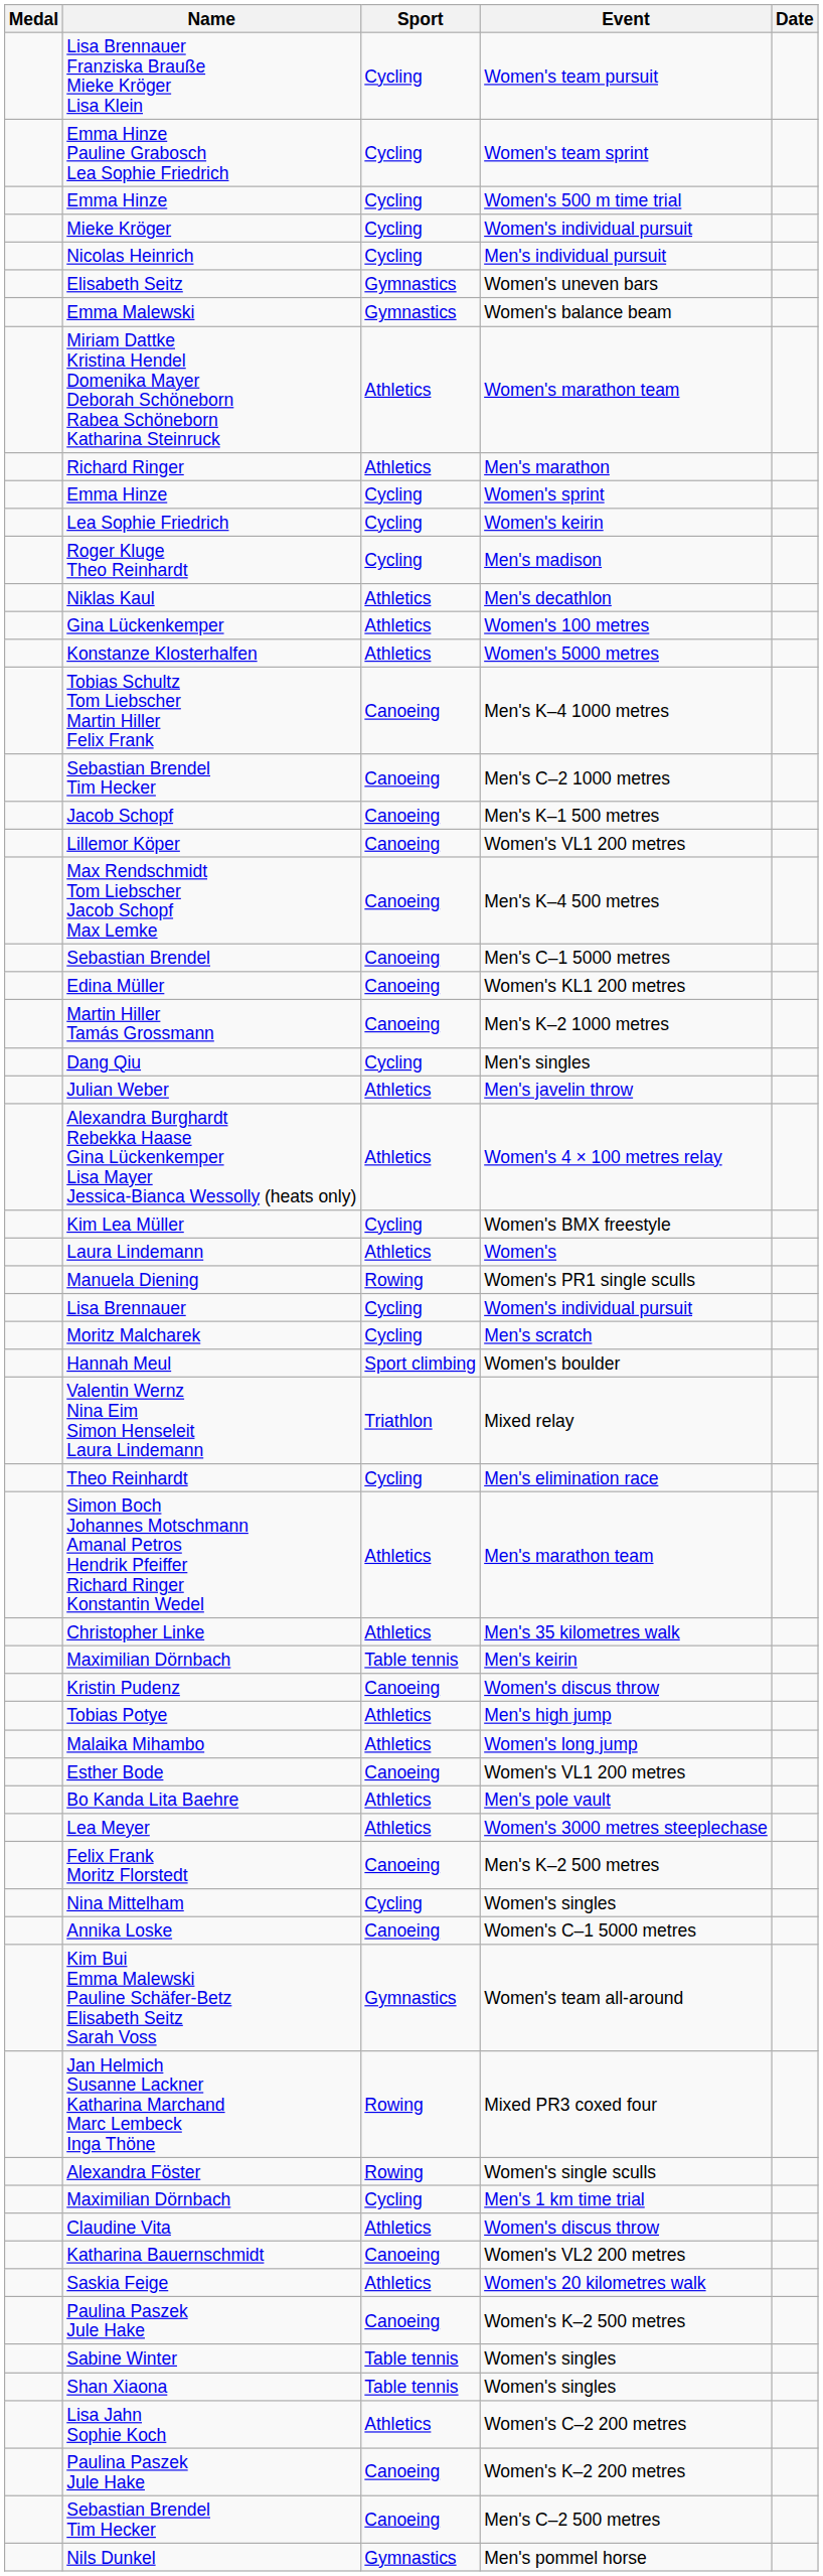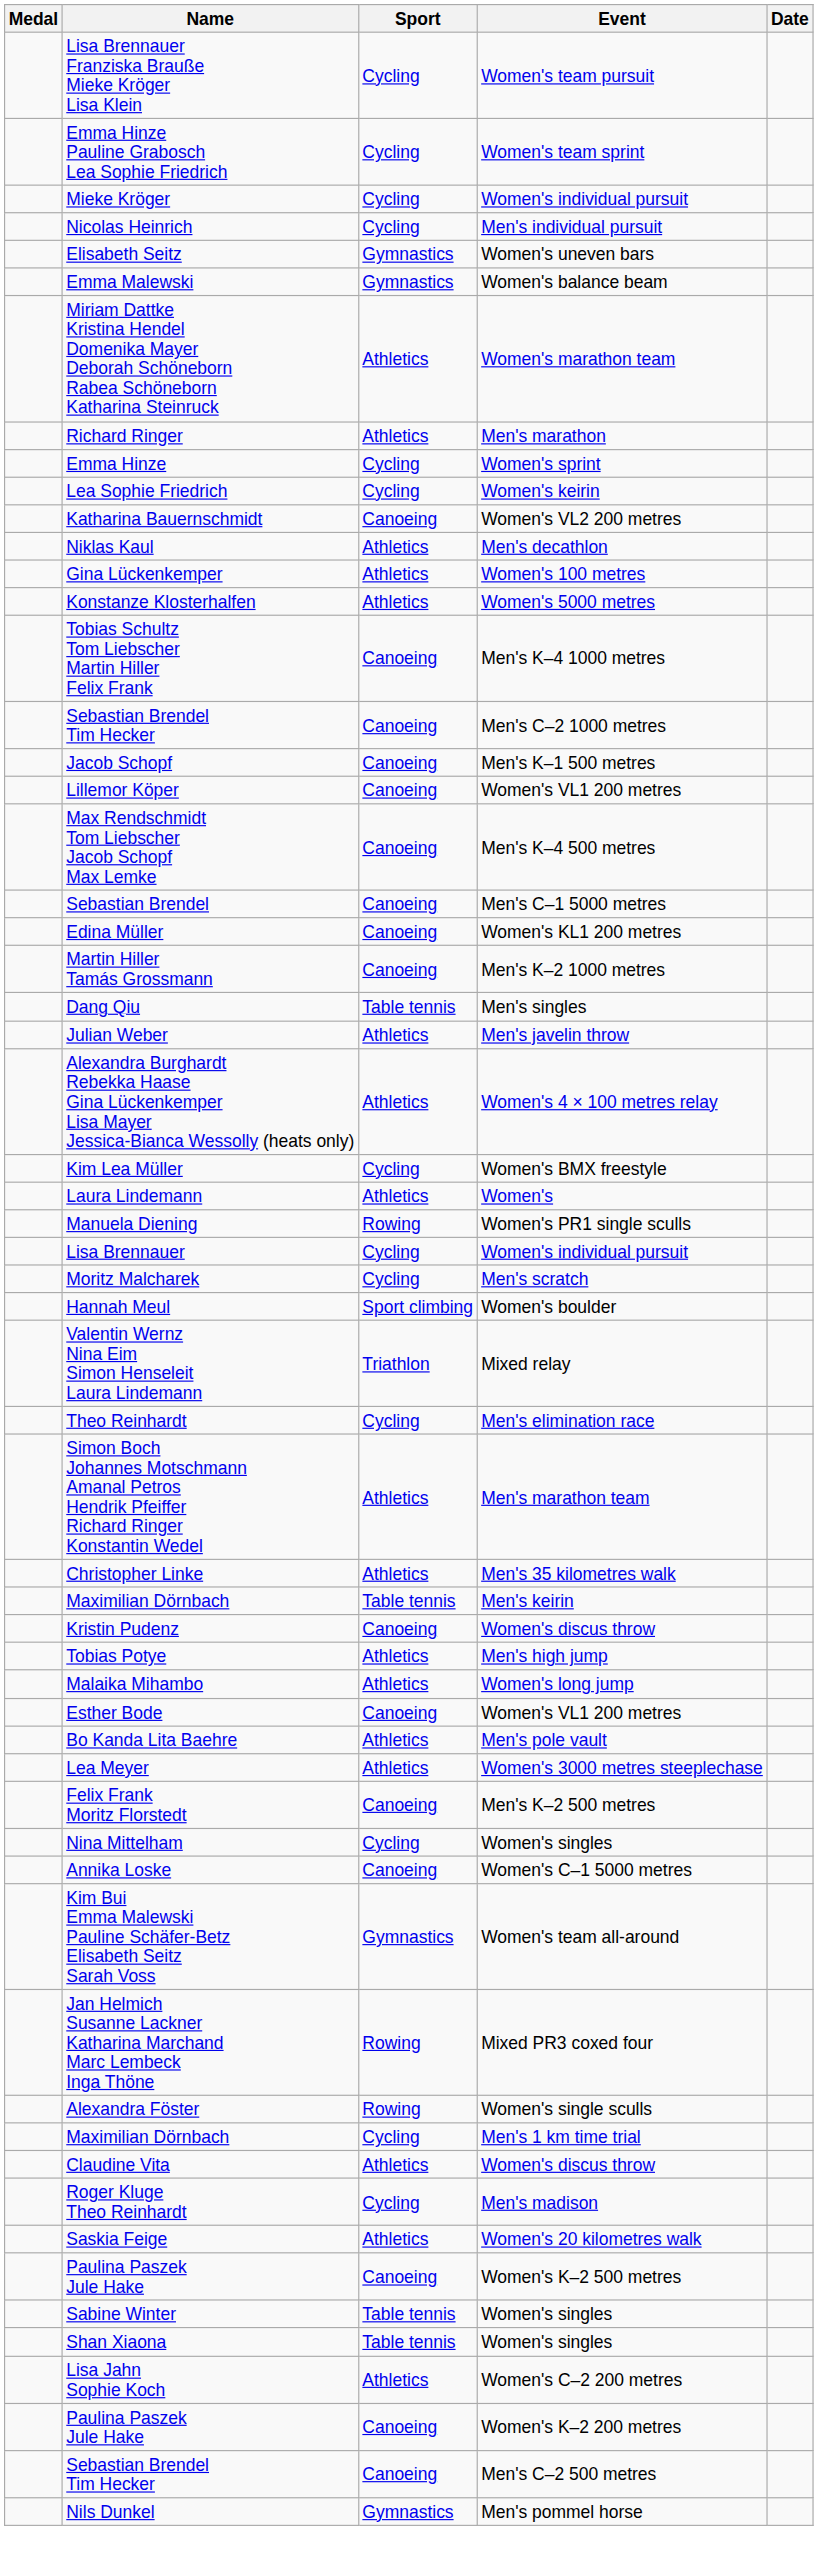 <table class="wikitable sortable" style="font-size: 95%;">
 <tr>
 <th>Medal</th>
 <th>Name</th>
 <th>Sport</th>
 <th>Event</th>
 <th>Date</th>
 </tr>
 <tr>
 <td></td>
 <td><a href='#'>Lisa Brennauer</a><br><a href='#'>Franziska Brauße</a><br><a href='#'>Mieke Kröger</a><br><a href='#'>Lisa Klein</a></td>
 <td><a href='#'>Cycling</a></td>
 <td><a href='#'>Women's team pursuit</a></td>
 <td></td>
 </tr>
 <tr>
 <td></td>
 <td><a href='#'>Emma Hinze</a><br><a href='#'>Pauline Grabosch</a><br><a href='#'>Lea Sophie Friedrich</a></td>
 <td><a href='#'>Cycling</a></td>
 <td><a href='#'>Women's team sprint</a></td>
-<td></td>
-</tr>
-<tr>
-<td></td>
-<td><a href='#'>Emma Hinze</a></td>
-<td><a href='#'>Cycling</a></td>
-<td><a href='#'>Women's 500 m time trial</a></td>
 <td></td>
 </tr>
 <tr>
 <td></td>
 <td><a href='#'>Mieke Kröger</a></td>
 <td><a href='#'>Cycling</a></td>
 <td><a href='#'>Women's individual pursuit</a></td>
 <td></td>
 </tr>
 <tr>
 <td></td>
 <td><a href='#'>Nicolas Heinrich</a></td>
 <td><a href='#'>Cycling</a></td>
 <td><a href='#'>Men's individual pursuit</a></td>
 <td></td>
 </tr>
 <tr>
 <td></td>
 <td><a href='#'>Elisabeth Seitz</a></td>
 <td><a href='#'>Gymnastics</a></td>
 <td>Women's uneven bars</td>
 <td></td>
 </tr>
 <tr>
 <td></td>
 <td><a href='#'>Emma Malewski</a></td>
 <td><a href='#'>Gymnastics</a></td>
 <td>Women's balance beam</td>
 <td></td>
 </tr>
 <tr>
 <td></td>
 <td><a href='#'>Miriam Dattke</a><br><a href='#'>Kristina Hendel</a><br><a href='#'>Domenika Mayer</a><br><a href='#'>Deborah Schöneborn</a><br><a href='#'>Rabea Schöneborn</a><br><a href='#'>Katharina Steinruck</a></td>
 <td><a href='#'>Athletics</a></td>
 <td><a href='#'>Women's marathon team</a></td>
 <td></td>
 </tr>
 <tr>
 <td></td>
 <td><a href='#'>Richard Ringer</a></td>
 <td><a href='#'>Athletics</a></td>
 <td><a href='#'>Men's marathon</a></td>
 <td></td>
 </tr>
 <tr>
 <td></td>
 <td><a href='#'>Emma Hinze</a></td>
 <td><a href='#'>Cycling</a></td>
 <td><a href='#'>Women's sprint</a></td>
 <td></td>
 </tr>
 <tr>
 <td></td>
 <td><a href='#'>Lea Sophie Friedrich</a></td>
 <td><a href='#'>Cycling</a></td>
 <td><a href='#'>Women's keirin</a></td>
 <td></td>
 </tr>
 <tr>
 <td></td>
-<td><a href='#'>Roger Kluge</a><br><a href='#'>Theo Reinhardt</a></td>
-<td><a href='#'>Cycling</a></td>
-<td><a href='#'>Men's madison</a></td>
+<td><a href='#'>Katharina Bauernschmidt</a></td>
+<td><a href='#'>Canoeing</a></td>
+<td>Women's VL2 200 metres</td>
 <td></td>
 </tr>
 <tr>
 <td></td>
 <td><a href='#'>Niklas Kaul</a></td>
 <td><a href='#'>Athletics</a></td>
 <td><a href='#'>Men's decathlon</a></td>
 <td></td>
 </tr>
 <tr>
 <td></td>
 <td><a href='#'>Gina Lückenkemper</a></td>
 <td><a href='#'>Athletics</a></td>
 <td><a href='#'>Women's 100 metres</a></td>
 <td></td>
 </tr>
 <tr>
 <td></td>
 <td><a href='#'>Konstanze Klosterhalfen</a></td>
 <td><a href='#'>Athletics</a></td>
 <td><a href='#'>Women's 5000 metres</a></td>
 <td></td>
 </tr>
 <tr>
 <td></td>
 <td><a href='#'>Tobias Schultz</a><br><a href='#'>Tom Liebscher</a><br><a href='#'>Martin Hiller</a><br><a href='#'>Felix Frank</a></td>
 <td><a href='#'>Canoeing</a></td>
 <td>Men's K–4 1000 metres</td>
 <td></td>
 </tr>
 <tr>
 <td></td>
 <td><a href='#'>Sebastian Brendel</a><br><a href='#'>Tim Hecker</a></td>
 <td><a href='#'>Canoeing</a></td>
 <td>Men's C–2 1000 metres</td>
 <td></td>
 </tr>
 <tr>
 <td></td>
 <td><a href='#'>Jacob Schopf</a></td>
 <td><a href='#'>Canoeing</a></td>
 <td>Men's K–1 500 metres</td>
 <td></td>
 </tr>
 <tr>
 <td></td>
 <td><a href='#'>Lillemor Köper</a></td>
 <td><a href='#'>Canoeing</a></td>
 <td>Women's VL1 200 metres</td>
 <td></td>
 </tr>
 <tr>
 <td></td>
 <td><a href='#'>Max Rendschmidt</a><br><a href='#'>Tom Liebscher</a><br><a href='#'>Jacob Schopf</a><br><a href='#'>Max Lemke</a></td>
 <td><a href='#'>Canoeing</a></td>
 <td>Men's K–4 500 metres</td>
 <td></td>
 </tr>
 <tr>
 <td></td>
 <td><a href='#'>Sebastian Brendel</a></td>
 <td><a href='#'>Canoeing</a></td>
 <td>Men's C–1 5000 metres</td>
 <td></td>
 </tr>
 <tr>
 <td></td>
 <td><a href='#'>Edina Müller</a></td>
 <td><a href='#'>Canoeing</a></td>
 <td>Women's KL1 200 metres</td>
 <td></td>
 </tr>
 <tr>
 <td></td>
 <td><a href='#'>Martin Hiller</a><br><a href='#'>Tamás Grossmann</a></td>
 <td><a href='#'>Canoeing</a></td>
 <td>Men's K–2 1000 metres</td>
 <td></td>
 </tr>
 <tr>
 <td></td>
 <td><a href='#'>Dang Qiu</a></td>
-<td><a href='#'>Cycling</a></td>
+<td><a href='#'>Table tennis</a></td>
 <td>Men's singles</td>
 <td></td>
 </tr>
 <tr>
 <td></td>
 <td><a href='#'>Julian Weber</a></td>
 <td><a href='#'>Athletics</a></td>
 <td><a href='#'>Men's javelin throw</a></td>
 <td></td>
 </tr>
 <tr>
 <td></td>
 <td><a href='#'>Alexandra Burghardt</a><br><a href='#'>Rebekka Haase</a><br><a href='#'>Gina Lückenkemper</a><br><a href='#'>Lisa Mayer</a><br><a href='#'>Jessica-Bianca Wessolly</a> (heats only)</td>
 <td><a href='#'>Athletics</a></td>
 <td><a href='#'>Women's 4 × 100 metres relay</a></td>
 <td></td>
 </tr>
 <tr>
 <td></td>
 <td><a href='#'>Kim Lea Müller</a></td>
 <td><a href='#'>Cycling</a></td>
 <td>Women's BMX freestyle</td>
 <td></td>
 </tr>
 <tr>
 <td></td>
 <td><a href='#'>Laura Lindemann</a></td>
 <td><a href='#'>Athletics</a></td>
 <td><a href='#'>Women's</a></td>
 <td></td>
 </tr>
 <tr>
 <td></td>
 <td><a href='#'>Manuela Diening</a></td>
 <td><a href='#'>Rowing</a></td>
 <td>Women's PR1 single sculls</td>
 <td></td>
 </tr>
 <tr>
 <td></td>
 <td><a href='#'>Lisa Brennauer</a></td>
 <td><a href='#'>Cycling</a></td>
 <td><a href='#'>Women's individual pursuit</a></td>
 <td></td>
 </tr>
 <tr>
 <td></td>
 <td><a href='#'>Moritz Malcharek</a></td>
 <td><a href='#'>Cycling</a></td>
 <td><a href='#'>Men's scratch</a></td>
 <td></td>
 </tr>
 <tr>
 <td></td>
 <td><a href='#'>Hannah Meul</a></td>
 <td><a href='#'>Sport climbing</a></td>
 <td>Women's boulder</td>
 <td></td>
 </tr>
 <tr>
 <td></td>
 <td><a href='#'>Valentin Wernz</a><br><a href='#'>Nina Eim</a><br><a href='#'>Simon Henseleit</a><br><a href='#'>Laura Lindemann</a></td>
 <td><a href='#'>Triathlon</a></td>
 <td>Mixed relay</td>
 <td></td>
 </tr>
 <tr>
 <td></td>
 <td><a href='#'>Theo Reinhardt</a></td>
 <td><a href='#'>Cycling</a></td>
 <td><a href='#'>Men's elimination race</a></td>
 <td></td>
 </tr>
 <tr>
 <td></td>
 <td><a href='#'>Simon Boch</a><br><a href='#'>Johannes Motschmann</a><br><a href='#'>Amanal Petros</a><br><a href='#'>Hendrik Pfeiffer</a><br><a href='#'>Richard Ringer</a><br><a href='#'>Konstantin Wedel</a></td>
 <td><a href='#'>Athletics</a></td>
 <td><a href='#'>Men's marathon team</a></td>
 <td></td>
 </tr>
 <tr>
 <td></td>
 <td><a href='#'>Christopher Linke</a></td>
 <td><a href='#'>Athletics</a></td>
 <td><a href='#'>Men's 35 kilometres walk</a></td>
 <td></td>
 </tr>
 <tr>
 <td></td>
 <td><a href='#'>Maximilian Dörnbach</a></td>
 <td><a href='#'>Table tennis</a></td>
 <td><a href='#'>Men's keirin</a></td>
 <td></td>
 </tr>
 <tr>
 <td></td>
 <td><a href='#'>Kristin Pudenz</a></td>
 <td><a href='#'>Canoeing</a></td>
 <td><a href='#'>Women's discus throw</a></td>
 <td></td>
 </tr>
 <tr>
 <td></td>
 <td><a href='#'>Tobias Potye</a></td>
 <td><a href='#'>Athletics</a></td>
 <td><a href='#'>Men's high jump</a></td>
 <td></td>
 </tr>
 <tr>
 <td></td>
 <td><a href='#'>Malaika Mihambo</a></td>
 <td><a href='#'>Athletics</a></td>
 <td><a href='#'>Women's long jump</a></td>
 <td></td>
 </tr>
 <tr>
 <td></td>
 <td><a href='#'>Esther Bode</a></td>
 <td><a href='#'>Canoeing</a></td>
 <td>Women's VL1 200 metres</td>
 <td></td>
 </tr>
 <tr>
 <td></td>
 <td><a href='#'>Bo Kanda Lita Baehre</a></td>
 <td><a href='#'>Athletics</a></td>
 <td><a href='#'>Men's pole vault</a></td>
 <td></td>
 </tr>
 <tr>
 <td></td>
 <td><a href='#'>Lea Meyer</a></td>
 <td><a href='#'>Athletics</a></td>
 <td><a href='#'>Women's 3000 metres steeplechase</a></td>
 <td></td>
 </tr>
 <tr>
 <td></td>
 <td><a href='#'>Felix Frank</a><br><a href='#'>Moritz Florstedt</a></td>
 <td><a href='#'>Canoeing</a></td>
 <td>Men's K–2 500 metres</td>
 <td></td>
 </tr>
 <tr>
 <td></td>
 <td><a href='#'>Nina Mittelham</a></td>
 <td><a href='#'>Cycling</a></td>
 <td>Women's singles</td>
 <td></td>
 </tr>
 <tr>
 <td></td>
 <td><a href='#'>Annika Loske</a></td>
 <td><a href='#'>Canoeing</a></td>
 <td>Women's C–1 5000 metres</td>
 <td></td>
 </tr>
 <tr>
 <td></td>
 <td><a href='#'>Kim Bui</a><br><a href='#'>Emma Malewski</a><br><a href='#'>Pauline Schäfer-Betz</a><br><a href='#'>Elisabeth Seitz</a><br><a href='#'>Sarah Voss</a></td>
 <td><a href='#'>Gymnastics</a></td>
 <td>Women's team all-around</td>
 <td></td>
 </tr>
 <tr>
 <td></td>
 <td><a href='#'>Jan Helmich</a><br><a href='#'>Susanne Lackner</a><br><a href='#'>Katharina Marchand</a><br><a href='#'>Marc Lembeck</a><br><a href='#'>Inga Thöne</a></td>
 <td><a href='#'>Rowing</a></td>
 <td>Mixed PR3 coxed four</td>
 <td></td>
 </tr>
 <tr>
 <td></td>
 <td><a href='#'>Alexandra Föster</a></td>
 <td><a href='#'>Rowing</a></td>
 <td>Women's single sculls</td>
 <td></td>
 </tr>
 <tr>
 <td></td>
 <td><a href='#'>Maximilian Dörnbach</a></td>
 <td><a href='#'>Cycling</a></td>
 <td><a href='#'>Men's 1 km time trial</a></td>
 <td></td>
 </tr>
 <tr>
 <td></td>
 <td><a href='#'>Claudine Vita</a></td>
 <td><a href='#'>Athletics</a></td>
 <td><a href='#'>Women's discus throw</a></td>
 <td></td>
 </tr>
 <tr>
 <td></td>
-<td><a href='#'>Katharina Bauernschmidt</a></td>
-<td><a href='#'>Canoeing</a></td>
-<td>Women's VL2 200 metres</td>
+<td><a href='#'>Roger Kluge</a><br><a href='#'>Theo Reinhardt</a></td>
+<td><a href='#'>Cycling</a></td>
+<td><a href='#'>Men's madison</a></td>
 <td></td>
 </tr>
 <tr>
 <td></td>
 <td><a href='#'>Saskia Feige</a></td>
 <td><a href='#'>Athletics</a></td>
 <td><a href='#'>Women's 20 kilometres walk</a></td>
 <td></td>
 </tr>
 <tr>
 <td></td>
 <td><a href='#'>Paulina Paszek</a><br><a href='#'>Jule Hake</a></td>
 <td><a href='#'>Canoeing</a></td>
 <td>Women's K–2 500 metres</td>
 <td></td>
 </tr>
 <tr>
 <td></td>
 <td><a href='#'>Sabine Winter</a></td>
 <td><a href='#'>Table tennis</a></td>
 <td>Women's singles</td>
 <td></td>
 </tr>
 <tr>
 <td></td>
 <td><a href='#'>Shan Xiaona</a></td>
 <td><a href='#'>Table tennis</a></td>
 <td>Women's singles</td>
 <td></td>
 </tr>
 <tr>
 <td></td>
 <td><a href='#'>Lisa Jahn</a><br><a href='#'>Sophie Koch</a></td>
 <td><a href='#'>Athletics</a></td>
 <td>Women's C–2 200 metres</td>
 <td></td>
 </tr>
 <tr>
 <td></td>
 <td><a href='#'>Paulina Paszek</a><br><a href='#'>Jule Hake</a></td>
 <td><a href='#'>Canoeing</a></td>
 <td>Women's K–2 200 metres</td>
 <td></td>
 </tr>
 <tr>
 <td></td>
 <td><a href='#'>Sebastian Brendel</a><br><a href='#'>Tim Hecker</a></td>
 <td><a href='#'>Canoeing</a></td>
 <td>Men's C–2 500 metres</td>
 <td></td>
 </tr>
 <tr>
 <td></td>
 <td><a href='#'>Nils Dunkel</a></td>
 <td><a href='#'>Gymnastics</a></td>
 <td>Men's pommel horse</td>
 <td></td>
 </tr>
 </table>
